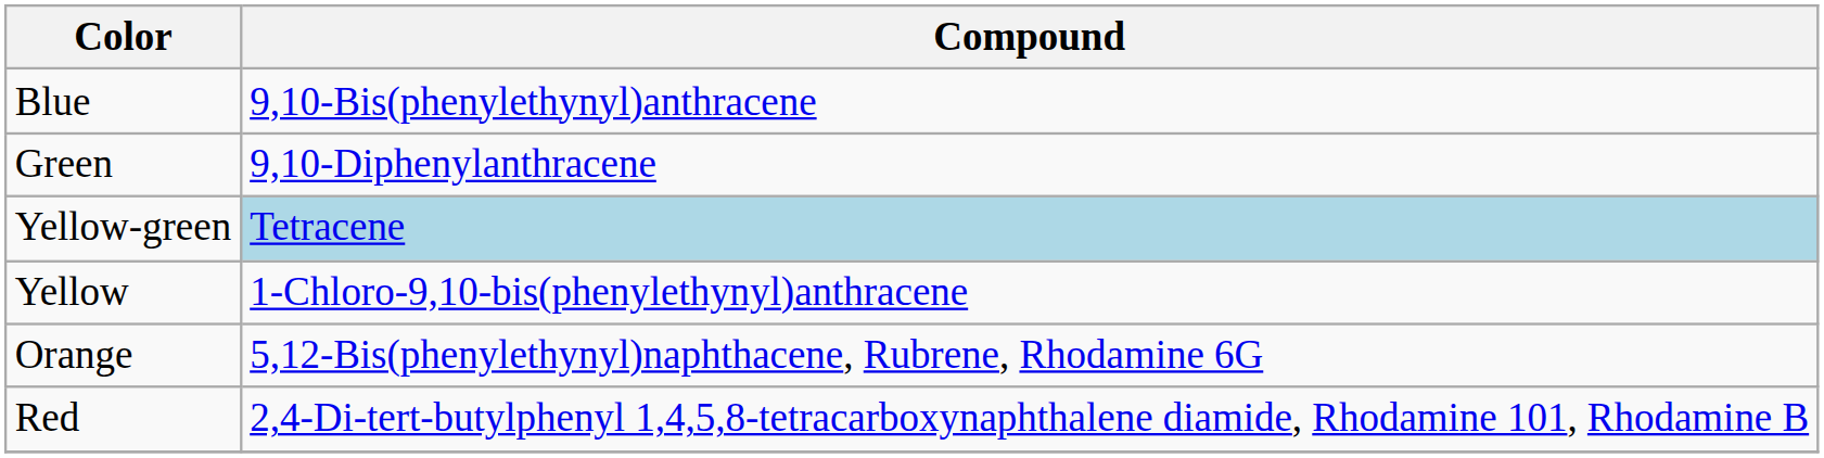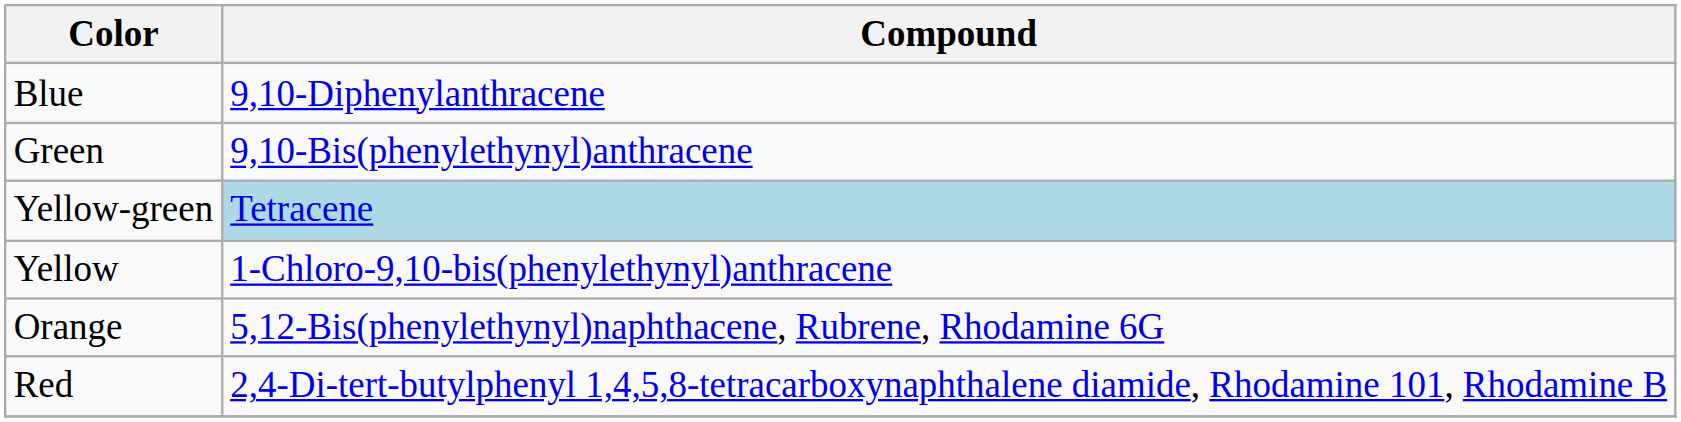 <table class="wikitable">
 <tr>
 <th>Color</th>
 <th>Compound</th>
 </tr>
 <tr>
 <td>Blue</td>
-<td><a href='#'>9,10-Bis(phenylethynyl)anthracene</a></td>
+<td><a href='#'>9,10-Diphenylanthracene</a></td>
 </tr>
 <tr>
 <td>Green</td>
-<td><a href='#'>9,10-Diphenylanthracene</a></td>
+<td><a href='#'>9,10-Bis(phenylethynyl)anthracene</a></td>
 </tr>
 <tr>
 <td>Yellow-green</td>
 <td style="background: lightblue;"><a href='#'>Tetracene</a></td>
 </tr>
 <tr>
 <td>Yellow</td>
 <td><a href='#'>1-Chloro-9,10-bis(phenylethynyl)anthracene</a></td>
 </tr>
 <tr>
 <td>Orange</td>
 <td><a href='#'>5,12-Bis(phenylethynyl)naphthacene</a>, <a href='#'>Rubrene</a>, <a href='#'>Rhodamine 6G</a></td>
 </tr>
 <tr>
 <td>Red</td>
 <td><a href='#'>2,4-Di-tert-butylphenyl 1,4,5,8-tetracarboxynaphthalene diamide</a>, <a href='#'>Rhodamine 101</a>, <a href='#'>Rhodamine B</a></td>
 </tr>
 <tr>
 </tr>
 </table>
